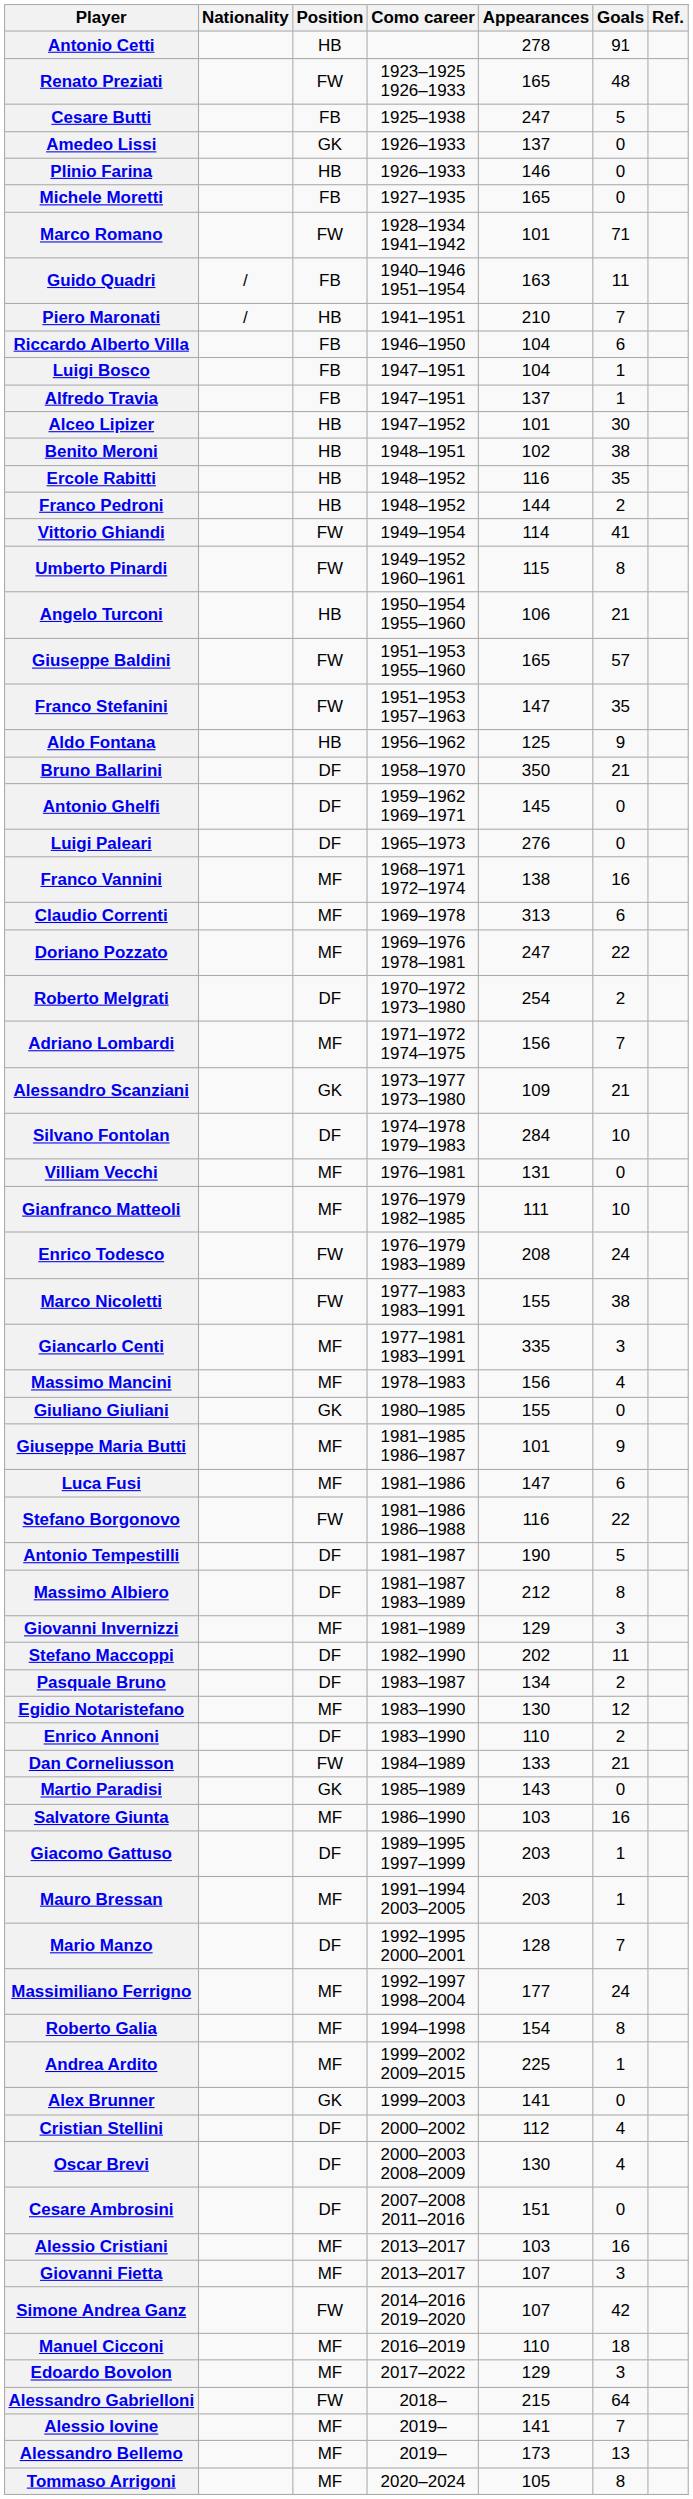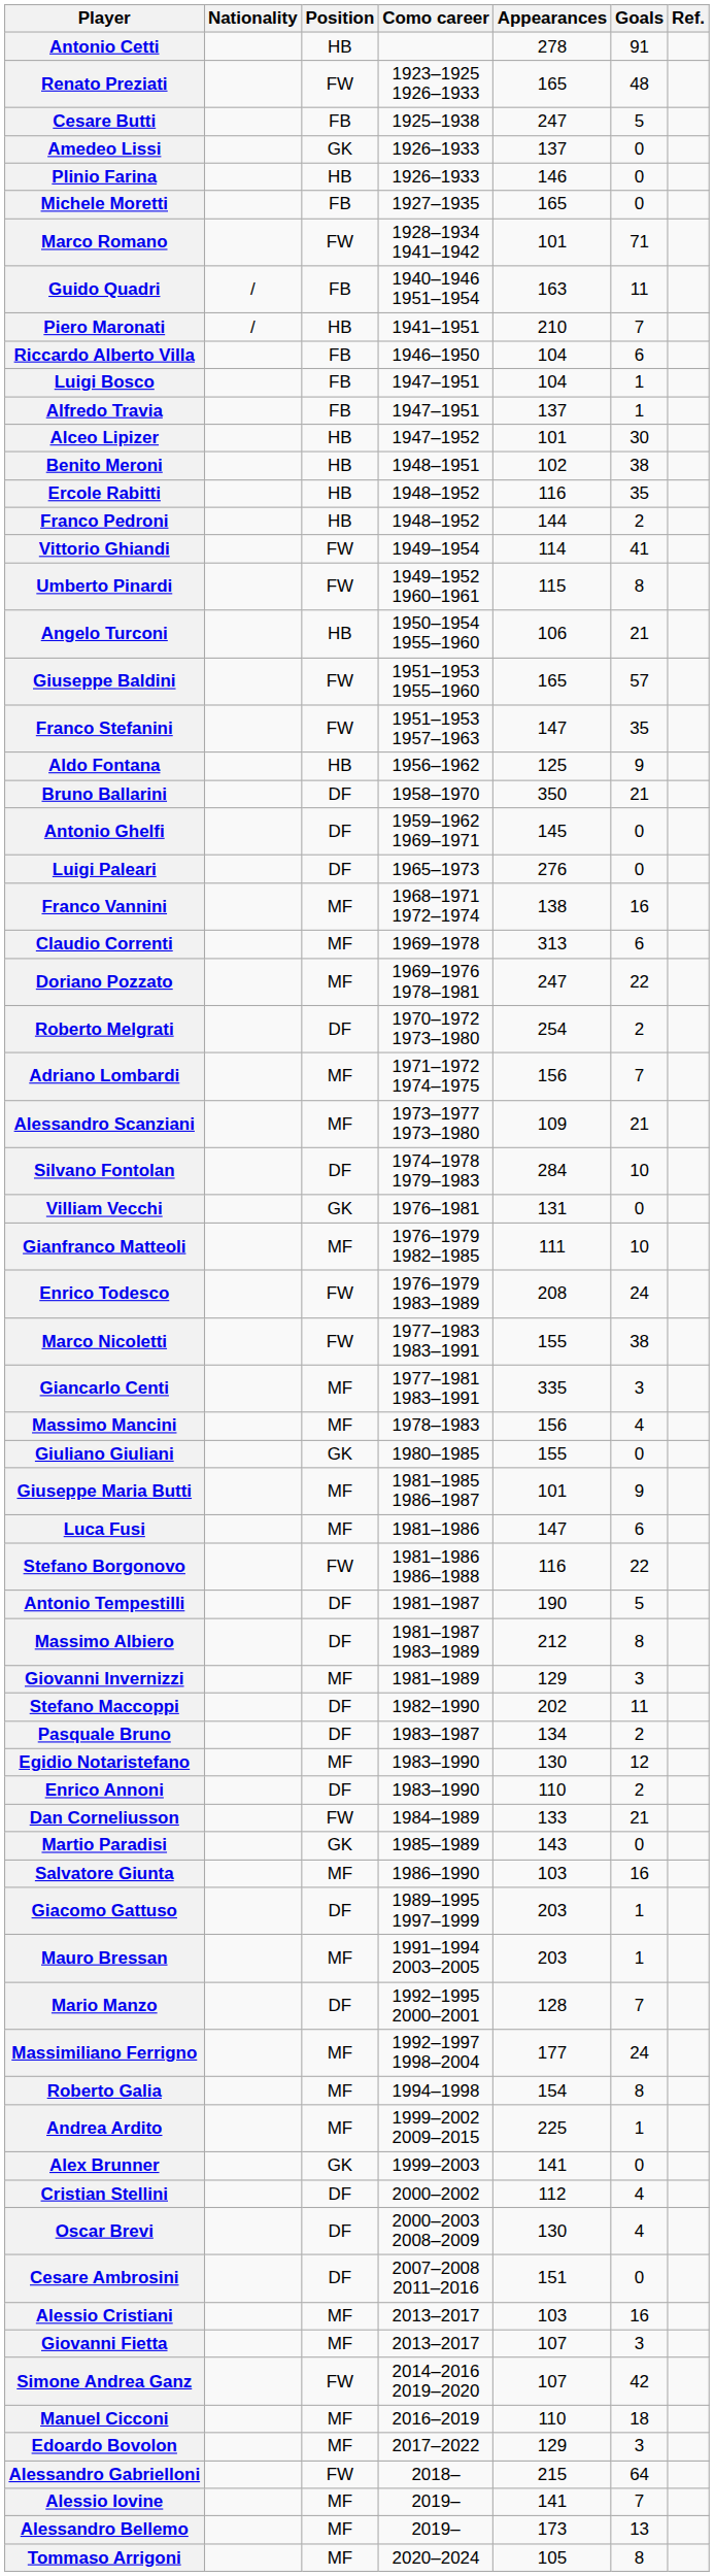 <table class="wikitable plainrowheaders sortable" style="text-align:center">
 <tr>
 <th scope="col">Player</th>
 <th scope="col">Nationality</th>
 <th scope="col">Position</th>
 <th scope="col">Como career</th>
 <th scope="col">Appearances</th>
 <th scope="col">Goals</th>
 <th scope="col" class="unsortable">Ref.<br></th>
 </tr>
 <tr>
 <th scope="row" align="left" data-sort-value="Scarioni, Alessandro"><a href='#'>Antonio Cetti</a></th>
 <td></td>
 <td data-sort-value="4">HB</td>
 <td></td>
 <td>278</td>
 <td>91</td>
 <td></td>
 </tr>
 <tr>
 <th scope="row" align="left" data-sort-value="Lovati, Cesare"><a href='#'>Renato Preziati</a></th>
 <td></td>
 <td data-sort-value="6">FW</td>
 <td>1923–1925<br>1926–1933</td>
 <td>165</td>
 <td>48</td>
 <td></td>
 </tr>
 <tr>
 <th scope="row" align="left" data-sort-value="Soldera, Francesco"><a href='#'>Cesare Butti</a></th>
 <td></td>
 <td data-sort-value="2">FB</td>
 <td>1925–1938</td>
 <td>247</td>
 <td>5</td>
 <td></td>
 </tr>
 <tr>
 <th scope="row" align="left" data-sort-value="Soldera, Francesco"><a href='#'>Amedeo Lissi</a></th>
 <td></td>
 <td data-sort-value="1">GK</td>
 <td>1926–1933</td>
 <td>137</td>
 <td>0</td>
 <td></td>
 </tr>
 <tr>
 <th scope="row" align="left" data-sort-value="Soldera, Francesco"><a href='#'>Plinio Farina</a></th>
 <td></td>
 <td data-sort-value="4">HB</td>
 <td>1926–1933</td>
 <td>146</td>
 <td>0</td>
 <td></td>
 </tr>
 <tr>
 <th scope="row" align="left" data-sort-value="Soldera, Francesco"><a href='#'>Michele Moretti</a></th>
 <td></td>
 <td data-sort-value="2">FB</td>
 <td>1927–1935</td>
 <td>165</td>
 <td>0</td>
 <td></td>
 </tr>
 <tr>
 <th scope="row" align="left" data-sort-value="Soldera, Francesco"><a href='#'>Marco Romano</a></th>
 <td></td>
 <td data-sort-value="6">FW</td>
 <td>1928–1934<br>1941–1942</td>
 <td>101</td>
 <td>71</td>
 <td></td>
 </tr>
 <tr>
 <th scope="row" align="left" data-sort-value="Bronzini, Pietro"><a href='#'>Guido Quadri</a></th>
 <td> / </td>
 <td data-sort-value="2">FB</td>
 <td>1940–1946<br>1951–1954</td>
 <td>163</td>
 <td>11</td>
 <td></td>
 </tr>
 <tr>
 <th scope="row" align="left" data-sort-value="Bronzini, Pietro"><a href='#'>Piero Maronati</a></th>
 <td> / </td>
 <td data-sort-value="4">HB</td>
 <td>1941–1951</td>
 <td>210</td>
 <td>7</td>
 <td></td>
 </tr>
 <tr>
 <th scope="row" align="left" data-sort-value="Santagostino, Giuseppe"><a href='#'>Riccardo Alberto Villa</a></th>
 <td></td>
 <td data-sort-value="2">FB</td>
 <td>1946–1950</td>
 <td>104</td>
 <td>6</td>
 <td></td>
 </tr>
 <tr>
 <th scope="row" align="left" data-sort-value="Santagostino, Giuseppe"><a href='#'>Luigi Bosco</a></th>
 <td></td>
 <td data-sort-value="2">FB</td>
 <td>1947–1951</td>
 <td>104</td>
 <td>1</td>
 <td></td>
 </tr>
 <tr>
 <th scope="row" align="left" data-sort-value="Santagostino, Giuseppe"><a href='#'>Alfredo Travia</a></th>
 <td></td>
 <td data-sort-value="2">FB</td>
 <td>1947–1951</td>
 <td>137</td>
 <td>1</td>
 <td></td>
 </tr>
 <tr>
 <th scope="row" align="left" data-sort-value="Santagostino, Giuseppe"><a href='#'>Alceo Lipizer</a></th>
 <td></td>
 <td data-sort-value="4">HB</td>
 <td>1947–1952</td>
 <td>101</td>
 <td>30</td>
 <td></td>
 </tr>
 <tr>
 <th scope="row" align="left" data-sort-value="Santagostino, Giuseppe"><a href='#'>Benito Meroni</a></th>
 <td></td>
 <td data-sort-value="4">HB</td>
 <td>1948–1951</td>
 <td>102</td>
 <td>38</td>
 <td></td>
 </tr>
 <tr>
 <th scope="row" align="left" data-sort-value="De Franceschini, Alfredo"><a href='#'>Ercole Rabitti</a></th>
 <td></td>
 <td data-sort-value="4">HB</td>
 <td>1948–1952</td>
 <td>116</td>
 <td>35</td>
 <td></td>
 </tr>
 <tr>
 <th scope="row" align="left" data-sort-value="De Franceschini, Alfredo"><a href='#'>Franco Pedroni</a></th>
 <td></td>
 <td data-sort-value="4">HB</td>
 <td>1948–1952</td>
 <td>144</td>
 <td>2</td>
 <td></td>
 </tr>
 <tr>
 <th scope="row" align="left" data-sort-value="Schienoni, Alessandro"><a href='#'>Vittorio Ghiandi</a></th>
 <td></td>
 <td data-sort-value="6">FW</td>
 <td>1949–1954</td>
 <td>114</td>
 <td>41</td>
 <td></td>
 </tr>
 <tr>
 <th scope="row" align="left" data-sort-value="Schienoni, Alessandro"><a href='#'>Umberto Pinardi</a></th>
 <td></td>
 <td data-sort-value="6">FW</td>
 <td>1949–1952<br>1960–1961</td>
 <td>115</td>
 <td>8</td>
 <td></td>
 </tr>
 <tr>
 <th scope="row" align="left" data-sort-value="Perversi, Luigi"><a href='#'>Angelo Turconi</a></th>
 <td></td>
 <td data-sort-value="4">HB</td>
 <td>1950–1954<br>1955–1960</td>
 <td>106</td>
 <td>21</td>
 <td></td>
 </tr>
 <tr>
 <th scope="row" align="left" data-sort-value="Perversi, Luigi"><a href='#'>Giuseppe Baldini</a></th>
 <td></td>
 <td data-sort-value="6">FW</td>
 <td>1951–1953<br>1955–1960</td>
 <td>165</td>
 <td>57</td>
 <td></td>
 </tr>
 <tr>
 <th scope="row" align="left" data-sort-value="Perversi, Luigi"><a href='#'>Franco Stefanini</a></th>
 <td></td>
 <td data-sort-value="6">FW</td>
 <td>1951–1953<br>1957–1963</td>
 <td>147</td>
 <td>35</td>
 <td></td>
 </tr>
 <tr>
 <th scope="row" align="left" data-sort-value="Pomi, Francesco"><a href='#'>Aldo Fontana</a></th>
 <td></td>
 <td data-sort-value="4">HB</td>
 <td>1956–1962</td>
 <td>125</td>
 <td>9</td>
 <td></td>
 </tr>
 <tr>
 <th scope="row" align="left" data-sort-value="Pomi, Francesco"><a href='#'>Bruno Ballarini</a></th>
 <td></td>
 <td data-sort-value="3">DF</td>
 <td>1958–1970</td>
 <td>350</td>
 <td>21</td>
 <td></td>
 </tr>
 <tr>
 <th scope="row" align="left" data-sort-value="Pomi, Francesco"><a href='#'>Antonio Ghelfi</a></th>
 <td></td>
 <td data-sort-value="3">DF</td>
 <td>1959–1962<br>1969–1971</td>
 <td>145</td>
 <td>0</td>
 <td></td>
 </tr>
 <tr>
 <th scope="row" align="left" data-sort-value="Marchi, Giuseppe"><a href='#'>Luigi Paleari</a></th>
 <td></td>
 <td data-sort-value="3">DF</td>
 <td>1965–1973</td>
 <td>276</td>
 <td>0</td>
 <td></td>
 </tr>
 <tr>
 <th scope="row" align="left" data-sort-value="Marchi, Giuseppe"><a href='#'>Franco Vannini</a></th>
 <td></td>
 <td data-sort-value="5">MF</td>
 <td>1968–1971<br>1972–1974</td>
 <td>138</td>
 <td>16</td>
 <td></td>
 </tr>
 <tr>
 <th scope="row" align="left" data-sort-value="Compiani, Dario"><a href='#'>Claudio Correnti</a></th>
 <td></td>
 <td data-sort-value="5">MF</td>
 <td>1969–1978</td>
 <td>313</td>
 <td>6</td>
 <td></td>
 </tr>
 <tr>
 <th scope="row" align="left" data-sort-value="Torriani, Giuseppe"><a href='#'>Doriano Pozzato</a></th>
 <td></td>
 <td data-sort-value="5">MF</td>
 <td>1969–1976<br>1978–1981</td>
 <td>247</td>
 <td>22</td>
 <td></td>
 </tr>
 <tr>
 <th scope="row" align="left" data-sort-value="Arcari, Pietro"><a href='#'>Roberto Melgrati</a></th>
 <td></td>
 <td data-sort-value="3">DF</td>
 <td>1970–1972<br>1973–1980</td>
 <td>254</td>
 <td>2</td>
 <td></td>
 </tr>
 <tr>
 <th scope="row" align="left" data-sort-value="Arcari, Pietro"><a href='#'>Adriano Lombardi</a></th>
 <td></td>
 <td data-sort-value="5">MF</td>
 <td>1971–1972<br>1974–1975</td>
 <td>156</td>
 <td>7</td>
 <td></td>
 </tr>
 <tr>
 <th scope="row" align="left" data-sort-value="Arcari, Pietro"><a href='#'>Alessandro Scanziani</a></th>
 <td></td>
-<td data-sort-value="1">GK</td>
+<td data-sort-value="5">MF</td>
 <td>1973–1977<br>1973–1980</td>
 <td>109</td>
 <td>21</td>
 <td></td>
 </tr>
 <tr>
 <th scope="row" align="left" data-sort-value="Bonizzoni, Giuseppe"><a href='#'>Silvano Fontolan</a></th>
 <td></td>
 <td data-sort-value="3">DF</td>
 <td>1974–1978<br>1979–1983</td>
 <td>284</td>
 <td>10</td>
 <td></td>
 </tr>
 <tr>
 <th scope="row" align="left" data-sort-value="Zorzan, Mario"><a href='#'>Villiam Vecchi</a></th>
 <td></td>
-<td data-sort-value="5">MF</td>
+<td data-sort-value="1">GK</td>
 <td>1976–1981</td>
 <td>131</td>
 <td>0</td>
 <td></td>
 </tr>
 <tr>
 <th scope="row" align="left" data-sort-value="Zorzan, Mario"><a href='#'>Gianfranco Matteoli</a></th>
 <td></td>
 <td data-sort-value="5">MF</td>
 <td>1976–1979<br>1982–1985</td>
 <td>111</td>
 <td>10</td>
 <td></td>
 </tr>
 <tr>
 <th scope="row" align="left" data-sort-value="Zorzan, Mario"><a href='#'>Enrico Todesco</a></th>
 <td></td>
 <td data-sort-value="6">FW</td>
 <td>1976–1979<br>1983–1989</td>
 <td>208</td>
 <td>24</td>
 <td></td>
 </tr>
 <tr>
 <th scope="row" align="left" data-sort-value="Moretti, Giovanni"><a href='#'>Marco Nicoletti</a></th>
 <td></td>
 <td data-sort-value="6">FW</td>
 <td>1977–1983<br>1983–1991</td>
 <td>155</td>
 <td>38</td>
 <td></td>
 </tr>
 <tr>
 <th scope="row" align="left" data-sort-value="Moretti, Giovanni"><a href='#'>Giancarlo Centi</a></th>
 <td></td>
 <td data-sort-value="5">MF</td>
 <td>1977–1981<br>1983–1991</td>
 <td>335</td>
 <td>3</td>
 <td></td>
 </tr>
 <tr>
 <th scope="row" align="left" data-sort-value="Moretti, Giovanni"><a href='#'>Massimo Mancini</a></th>
 <td></td>
 <td data-sort-value="5">MF</td>
 <td>1978–1983</td>
 <td>156</td>
 <td>4</td>
 <td></td>
 </tr>
 <tr>
 <th scope="row" align="left" data-sort-value="Zorzan, Mario"><a href='#'>Giuliano Giuliani</a></th>
 <td></td>
 <td data-sort-value="1">GK</td>
 <td>1980–1985</td>
 <td>155</td>
 <td>0</td>
 <td></td>
 </tr>
 <tr>
 <th scope="row" align="left" data-sort-value="Zorzan, Mario"><a href='#'>Giuseppe Maria Butti</a></th>
 <td></td>
 <td data-sort-value="5">MF</td>
 <td>1981–1985<br>1986–1987</td>
 <td>101</td>
 <td>9</td>
 <td></td>
 </tr>
 <tr>
 <th scope="row" align="left" data-sort-value="Zorzan, Mario"><a href='#'>Luca Fusi</a></th>
 <td></td>
 <td data-sort-value="5">MF</td>
 <td>1981–1986</td>
 <td>147</td>
 <td>6</td>
 <td></td>
 </tr>
 <tr>
 <th scope="row" align="left" data-sort-value="Bortoletti, Antonio"><a href='#'>Stefano Borgonovo</a></th>
 <td></td>
 <td data-sort-value="6">FW</td>
 <td>1981–1986<br>1986–1988</td>
 <td>116</td>
 <td>22</td>
 <td></td>
 </tr>
 <tr>
 <th scope="row" align="left" data-sort-value="Zorzan, Mario"><a href='#'>Antonio Tempestilli</a></th>
 <td></td>
 <td data-sort-value="3">DF</td>
 <td>1981–1987</td>
 <td>190</td>
 <td>5</td>
 <td></td>
 </tr>
 <tr>
 <th scope="row" align="left" data-sort-value="Zorzan, Mario"><a href='#'>Massimo Albiero</a></th>
 <td></td>
 <td data-sort-value="3">DF</td>
 <td>1981–1987<br>1983–1989</td>
 <td>212</td>
 <td>8</td>
 <td></td>
 </tr>
 <tr>
 <th scope="row" align="left" data-sort-value="Zorzan, Mario"><a href='#'>Giovanni Invernizzi</a></th>
 <td></td>
 <td data-sort-value="5">MF</td>
 <td>1981–1989</td>
 <td>129</td>
 <td>3</td>
 <td></td>
 </tr>
 <tr>
 <th scope="row" align="left" data-sort-value="Zorzan, Mario"><a href='#'>Stefano Maccoppi</a></th>
 <td></td>
 <td data-sort-value="3">DF</td>
 <td>1982–1990</td>
 <td>202</td>
 <td>11</td>
 <td></td>
 </tr>
 <tr>
 <th scope="row" align="left" data-sort-value="Zorzan, Mario"><a href='#'>Pasquale Bruno</a></th>
 <td></td>
 <td data-sort-value="3">DF</td>
 <td>1983–1987</td>
 <td>134</td>
 <td>2</td>
 <td></td>
 </tr>
 <tr>
 <th scope="row" align="left" data-sort-value="Zorzan, Mario"><a href='#'>Egidio Notaristefano</a></th>
 <td></td>
 <td data-sort-value="5">MF</td>
 <td>1983–1990</td>
 <td>130</td>
 <td>12</td>
 <td></td>
 </tr>
 <tr>
 <th scope="row" align="left" data-sort-value="Zorzan, Mario"><a href='#'>Enrico Annoni</a></th>
 <td></td>
 <td data-sort-value="3">DF</td>
 <td>1983–1990</td>
 <td>110</td>
 <td>2</td>
 <td></td>
 </tr>
 <tr>
 <th scope="row" align="left" data-sort-value="Zorzan, Mario"><a href='#'>Dan Corneliusson</a></th>
 <td></td>
 <td data-sort-value="6">FW</td>
 <td>1984–1989</td>
 <td>133</td>
 <td>21</td>
 <td></td>
 </tr>
 <tr>
 <th scope="row" align="left" data-sort-value="Zorzan, Mario"><a href='#'>Martio Paradisi</a></th>
 <td></td>
 <td data-sort-value="1">GK</td>
 <td>1985–1989</td>
 <td>143</td>
 <td>0</td>
 <td></td>
 </tr>
 <tr>
 <th scope="row" align="left" data-sort-value="Zorzan, Mario"><a href='#'>Salvatore Giunta</a></th>
 <td></td>
 <td data-sort-value="5">MF</td>
 <td>1986–1990</td>
 <td>103</td>
 <td>16</td>
 <td></td>
 </tr>
 <tr>
 <th scope="row" align="left" data-sort-value="Bortoletti, Antonio"><a href='#'>Giacomo Gattuso</a></th>
 <td></td>
 <td data-sort-value="3">DF</td>
 <td>1989–1995<br>1997–1999</td>
 <td>203</td>
 <td>1</td>
 <td></td>
 </tr>
 <tr>
 <th scope="row" align="left" data-sort-value="Bortoletti, Antonio"><a href='#'>Mauro Bressan</a></th>
 <td></td>
 <td data-sort-value="5">MF</td>
 <td>1991–1994<br>2003–2005</td>
 <td>203</td>
 <td>1</td>
 <td></td>
 </tr>
 <tr>
 <th scope="row" align="left" data-sort-value="Bortoletti, Antonio"><a href='#'>Mario Manzo</a></th>
 <td></td>
 <td data-sort-value="3">DF</td>
 <td>1992–1995<br>2000–2001</td>
 <td>128</td>
 <td>7</td>
 <td></td>
 </tr>
 <tr>
 <th scope="row" align="left" data-sort-value="Bortoletti, Antonio"><a href='#'>Massimiliano Ferrigno</a></th>
 <td></td>
 <td data-sort-value="5">MF</td>
 <td>1992–1997<br>1998–2004</td>
 <td>177</td>
 <td>24</td>
 <td></td>
 </tr>
 <tr>
 <th scope="row" align="left" data-sort-value="Zorzan, Mario"><a href='#'>Roberto Galia</a></th>
 <td></td>
 <td data-sort-value="5">MF</td>
 <td>1994–1998</td>
 <td>154</td>
 <td>8</td>
 <td></td>
 </tr>
 <tr>
 <th scope="row" align="left" data-sort-value="Bortoletti, Antonio"><a href='#'>Andrea Ardito</a></th>
 <td></td>
 <td data-sort-value="5">MF</td>
 <td>1999–2002<br>2009–2015</td>
 <td>225</td>
 <td>1</td>
 <td></td>
 </tr>
 <tr>
 <th scope="row" align="left" data-sort-value="Zorzan, Mario"><a href='#'>Alex Brunner</a></th>
 <td></td>
 <td data-sort-value="1">GK</td>
 <td>1999–2003</td>
 <td>141</td>
 <td>0</td>
 <td></td>
 </tr>
 <tr>
 <th scope="row" align="left" data-sort-value="Bortoletti, Antonio"><a href='#'>Cristian Stellini</a></th>
 <td></td>
 <td data-sort-value="3">DF</td>
 <td>2000–2002</td>
 <td>112</td>
 <td>4</td>
 <td></td>
 </tr>
 <tr>
 <th scope="row" align="left" data-sort-value="Zorzan, Mario"><a href='#'>Oscar Brevi</a></th>
 <td></td>
 <td data-sort-value="3">DF</td>
 <td>2000–2003<br>2008–2009</td>
 <td>130</td>
 <td>4</td>
 <td></td>
 </tr>
 <tr>
 <th scope="row" align="left" data-sort-value="Zorzan, Mario"><a href='#'>Cesare Ambrosini</a></th>
 <td></td>
 <td data-sort-value="3">DF</td>
 <td>2007–2008<br>2011–2016</td>
 <td>151</td>
 <td>0</td>
 <td></td>
 </tr>
 <tr>
 <th scope="row" align="left" data-sort-value="Zorzan, Mario"><a href='#'>Alessio Cristiani</a></th>
 <td></td>
 <td data-sort-value="5">MF</td>
 <td>2013–2017</td>
 <td>103</td>
 <td>16</td>
 <td></td>
 </tr>
 <tr>
 <th scope="row" align="left" data-sort-value="Zorzan, Mario"><a href='#'>Giovanni Fietta</a></th>
 <td></td>
 <td data-sort-value="5">MF</td>
 <td>2013–2017</td>
 <td>107</td>
 <td>3</td>
 <td></td>
 </tr>
 <tr>
 <th scope="row" align="left" data-sort-value="Rigotti, Carlo"><a href='#'>Simone Andrea Ganz</a></th>
 <td></td>
 <td data-sort-value="6">FW</td>
 <td>2014–2016<br>2019–2020</td>
 <td>107</td>
 <td>42</td>
 <td></td>
 </tr>
 <tr>
 <th scope="row" align="left" data-sort-value="Rigotti, Carlo"><a href='#'>Manuel Cicconi</a></th>
 <td></td>
 <td data-sort-value="4">MF</td>
 <td>2016–2019</td>
 <td>110</td>
 <td>18</td>
 <td></td>
 </tr>
 <tr>
 <th scope="row" align="left" data-sort-value="Zorzan, Mario"><a href='#'>Edoardo Bovolon</a></th>
 <td></td>
 <td data-sort-value="5">MF</td>
 <td>2017–2022</td>
 <td>129</td>
 <td>3</td>
 <td></td>
 </tr>
 <tr>
 <th scope="row" align="left" data-sort-value="Zorzan, Mario"><a href='#'>Alessandro Gabrielloni</a></th>
 <td></td>
 <td data-sort-value="6">FW</td>
 <td>2018–</td>
 <td>215</td>
 <td>64</td>
 <td></td>
 </tr>
 <tr>
 <th scope="row" align="left" data-sort-value="Zorzan, Mario"><a href='#'>Alessio Iovine</a></th>
 <td></td>
 <td data-sort-value="5">MF</td>
 <td>2019–</td>
 <td>141</td>
 <td>7</td>
 <td></td>
 </tr>
 <tr>
 <th scope="row" align="left" data-sort-value="Zorzan, Mario"><a href='#'>Alessandro Bellemo</a></th>
 <td></td>
 <td data-sort-value="5">MF</td>
 <td>2019–</td>
 <td>173</td>
 <td>13</td>
 <td></td>
 </tr>
 <tr>
 <th scope="row" align="left" data-sort-value="Zorzan, Mario"><a href='#'>Tommaso Arrigoni</a></th>
 <td></td>
 <td data-sort-value="5">MF</td>
 <td>2020–2024</td>
 <td>105</td>
 <td>8</td>
 <td></td>
 </tr>
 </table>
